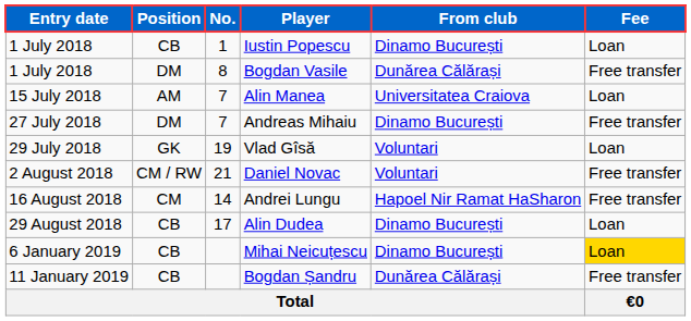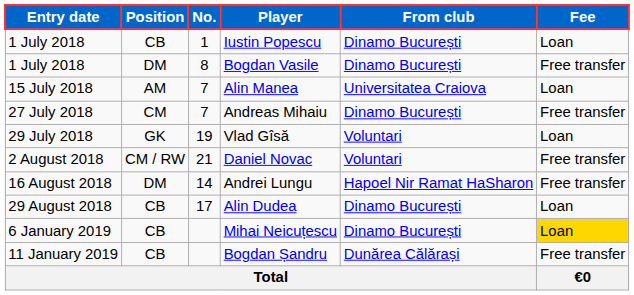 <table class="wikitable sortable">
 <tr>
 <th style="background:#0066ca;color:#ffffff;border:2px solid #ff3334;"><strong>Entry date</strong></th>
 <th style="background:#0066ca;color:#ffffff;border:2px solid #ff3334;"><strong>Position</strong></th>
 <th style="background:#0066ca;color:#ffffff;border:2px solid #ff3334;"><strong>No.</strong></th>
 <th style="background:#0066ca;color:#ffffff;border:2px solid #ff3334;"><strong>Player</strong></th>
 <th style="background:#0066ca;color:#ffffff;border:2px solid #ff3334;"><strong>From club</strong></th>
 <th style="background:#0066ca;color:#ffffff;border:2px solid #ff3334;"><strong>Fee</strong></th>
 </tr>
 <tr>
 <td>1 July 2018</td>
 <td style="text-align:center;">CB</td>
 <td style="text-align:center;">1</td>
 <td style="text-align:left;"> <a href='#'>Iustin Popescu</a></td>
 <td style="text-align:left;"> <a href='#'>Dinamo București</a></td>
 <td>Loan</td>
 </tr>
 <tr>
 <td>1 July 2018</td>
 <td style="text-align:center;">DM</td>
 <td style="text-align:center;">8</td>
 <td style="text-align:left;"> <a href='#'>Bogdan Vasile</a></td>
-<td style="text-align:left;"> <a href='#'>Dunărea Călărași</a></td>
+<td style="text-align:left;"> <a href='#'>Dinamo București</a></td>
 <td>Free transfer</td>
 </tr>
 <tr>
 <td>15 July 2018</td>
 <td style="text-align:center;">AM</td>
 <td style="text-align:center;">7</td>
 <td style="text-align:left;"> <a href='#'>Alin Manea</a></td>
 <td style="text-align:left;"> <a href='#'>Universitatea Craiova</a></td>
 <td>Loan</td>
 </tr>
 <tr>
 <td>27 July 2018</td>
-<td style="text-align:center;">DM</td>
+<td style="text-align:center;">CM</td>
 <td style="text-align:center;">7</td>
 <td style="text-align:left;"> Andreas Mihaiu</td>
 <td style="text-align:left;"> <a href='#'>Dinamo București</a></td>
 <td>Free transfer</td>
 </tr>
 <tr>
 <td>29 July 2018</td>
 <td style="text-align:center;">GK</td>
 <td style="text-align:center;">19</td>
 <td style="text-align:left;"> Vlad Gîsă</td>
 <td style="text-align:left;"> <a href='#'>Voluntari</a></td>
 <td>Loan</td>
 </tr>
 <tr>
 <td>2 August 2018</td>
 <td style="text-align:center;">CM / RW</td>
 <td style="text-align:center;">21</td>
 <td style="text-align:left;"> <a href='#'>Daniel Novac</a></td>
 <td style="text-align:left;"> <a href='#'>Voluntari</a></td>
 <td>Free transfer</td>
 </tr>
 <tr>
 <td>16 August 2018</td>
-<td style="text-align:center;">CM</td>
+<td style="text-align:center;">DM</td>
 <td style="text-align:center;">14</td>
 <td style="text-align:left;"> Andrei Lungu</td>
 <td style="text-align:left;"> <a href='#'>Hapoel Nir Ramat HaSharon</a></td>
 <td>Free transfer</td>
 </tr>
 <tr>
 <td>29 August 2018</td>
 <td style="text-align:center;">CB</td>
 <td style="text-align:center;">17</td>
 <td style="text-align:left;"> <a href='#'>Alin Dudea</a></td>
 <td style="text-align:left;"> <a href='#'>Dinamo București</a></td>
 <td>Loan</td>
 </tr>
 <tr>
 <td>6 January 2019</td>
 <td style="text-align:center;">CB</td>
 <td style="text-align:center;"></td>
 <td style="text-align:left;"> <a href='#'>Mihai Neicuțescu</a></td>
 <td style="text-align:left;"> <a href='#'>Dinamo București</a></td>
 <td style="background: gold;">Loan</td>
 </tr>
 <tr>
 <td>11 January 2019</td>
 <td style="text-align:center;">CB</td>
 <td style="text-align:center;"></td>
 <td style="text-align:left;"> <a href='#'>Bogdan Șandru</a></td>
 <td style="text-align:left;"> <a href='#'>Dunărea Călărași</a></td>
 <td>Free transfer</td>
 </tr>
 <tr>
 <th colspan="5">Total</th>
 <th colspan="2">€0</th>
 </tr>
 </table>
